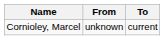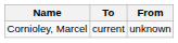 <table class="wikitable" style="text-align: left">
 <tr>
 <th rowspan="1">Name</th>
+<th rowspan="1">To</th>
 <th rowspan="1">From</th>
-<th rowspan="1">To</th>
 </tr>
 <tr>
 <td> Cornioley, Marcel</td>
+<td align=left>current</td>
 <td align=left>unknown</td>
-<td align=left>current</td>
 </tr>
 </table>
